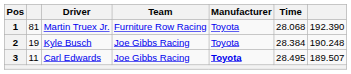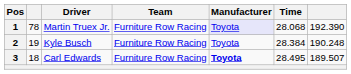 <table class="wikitable" style="font-size:95%">
 <tr>
 <th>Pos</th>
 <th></th>
 <th>Driver</th>
 <th>Team</th>
 <th>Manufacturer</th>
 <th>Time</th>
 <th></th>
 </tr>
 <tr>
 <th>1</th>
-<td>81</td>
+<td>78</td>
 <td><a href='#'>Martin Truex Jr.</a></td>
 <td><a href='#'>Furniture Row Racing</a></td>
-<td><a href='#'>Toyota</a></td>
+<td style="background: lavender;"><a href='#'>Toyota</a></td>
 <td>28.068</td>
 <td>192.390</td>
 </tr>
 <tr>
 <th>2</th>
 <td>19</td>
 <td><a href='#'>Kyle Busch</a></td>
-<td><a href='#'>Joe Gibbs Racing</a></td>
+<td><a href='#'>Furniture Row Racing</a></td>
 <td><a href='#'>Toyota</a></td>
 <td>28.384</td>
 <td>190.248</td>
 </tr>
 <tr>
 <th>3</th>
-<td>11</td>
+<td>18</td>
 <td><a href='#'>Carl Edwards</a></td>
-<td><a href='#'>Joe Gibbs Racing</a></td>
+<td><a href='#'>Furniture Row Racing</a></td>
 <td><strong><a href='#'>Toyota</a></strong></td>
 <td>28.495</td>
 <td>189.507</td>
 </tr>
 <tr>
 <th colspan="7"></th>
 </tr>
 </table>
